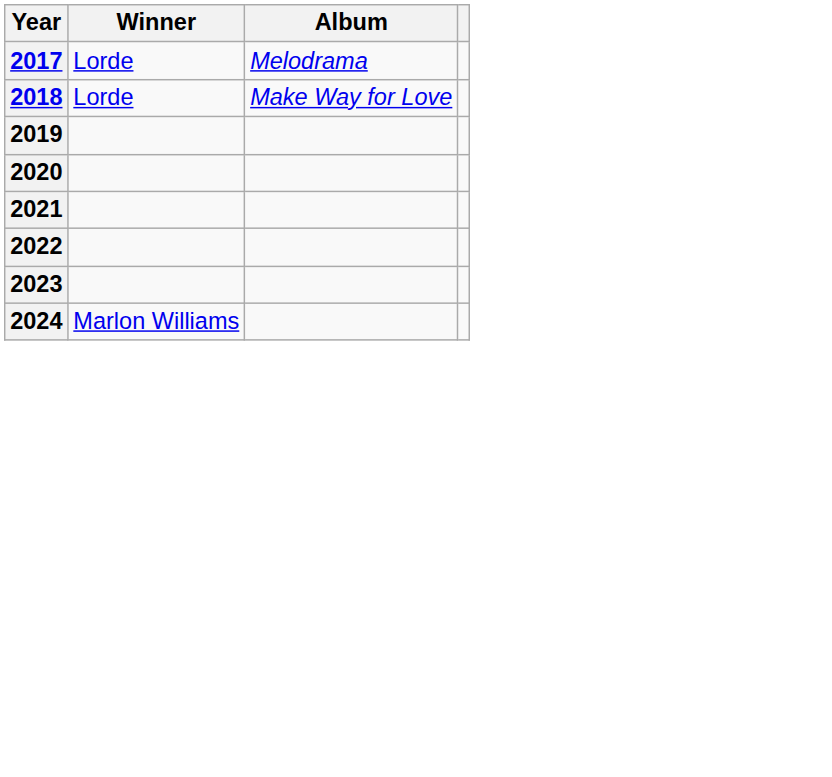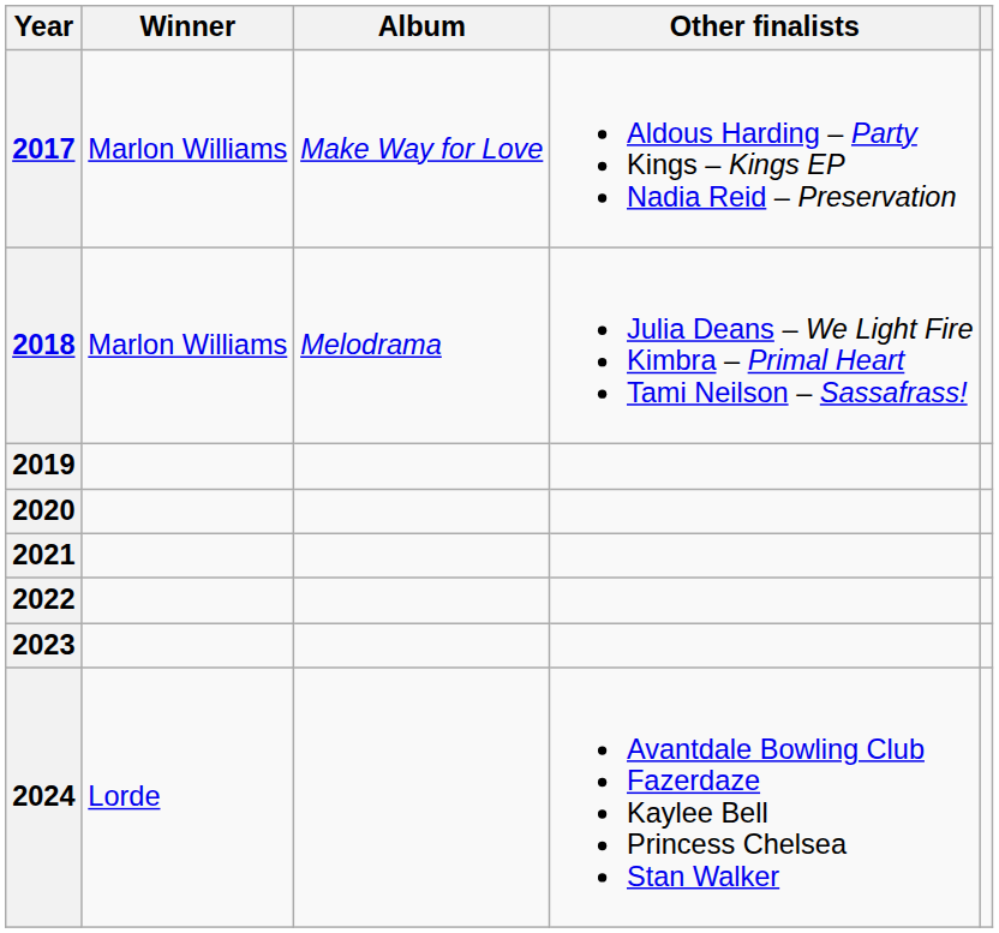 <table class="wikitable sortable">
 <tr>
 <th>Year</th>
 <th>Winner</th>
 <th>Album</th>
+<th>Other finalists</th>
 <th></th>
 </tr>
 <tr>
 <th><a href='#'>2017</a></th>
-<td><a href='#'>Lorde</a></td>
-<td><em><a href='#'>Melodrama</a></em></td>
+<td><a href='#'>Marlon Williams</a></td>
+<td><em><a href='#'>Make Way for Love</a></em></td>
+<td><br><ul><li><a href='#'>Aldous Harding</a> – <em><a href='#'>Party</a></em></li><li>Kings – <em>Kings EP</em></li><li><a href='#'>Nadia Reid</a> – <em>Preservation</em></li></ul></td>
 <td align="center"></td>
 </tr>
 <tr>
 <th><a href='#'>2018</a></th>
-<td><a href='#'>Lorde</a></td>
-<td><em><a href='#'>Make Way for Love</a></em></td>
+<td><a href='#'>Marlon Williams</a></td>
+<td><em><a href='#'>Melodrama</a></em></td>
+<td><br><ul><li><a href='#'>Julia Deans</a> – <em>We Light Fire</em></li><li><a href='#'>Kimbra</a> – <em><a href='#'>Primal Heart</a></em></li><li><a href='#'>Tami Neilson</a> – <em><a href='#'>Sassafrass!</a></em></li></ul></td>
 <td align="center"></td>
 </tr>
 <tr>
 <th>2019</th>
+<td></td>
 <td></td>
 <td></td>
 <td></td>
 </tr>
 <tr>
 <th>2020</th>
 <td></td>
 <td></td>
 <td></td>
+<td></td>
 </tr>
 <tr>
 <th>2021</th>
+<td></td>
 <td></td>
 <td></td>
 <td></td>
 </tr>
 <tr>
 <th>2022</th>
 <td></td>
 <td></td>
 <td></td>
+<td></td>
 </tr>
 <tr>
 <th>2023</th>
 <td></td>
 <td></td>
 <td></td>
+<td></td>
 </tr>
 <tr>
 <th>2024</th>
-<td><a href='#'>Marlon Williams</a></td>
+<td><a href='#'>Lorde</a></td>
 <td></td>
+<td><br><ul><li><a href='#'>Avantdale Bowling Club</a></li><li><a href='#'>Fazerdaze</a></li><li>Kaylee Bell</li><li>Princess Chelsea</li><li><a href='#'>Stan Walker</a></li></ul></td>
 <td></td>
 </tr>
 </table>
